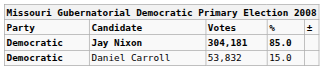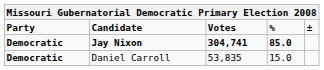 <table class="wikitable">
 <tr>
 <th colspan="5">Missouri Gubernatorial Democratic Primary Election 2008</th>
 </tr>
 <tr>
 <td><strong>Party</strong></td>
 <td><strong>Candidate</strong></td>
 <td><strong>Votes</strong></td>
 <td><strong>%</strong></td>
 <td><strong>±</strong></td>
 </tr>
 <tr>
 <td><strong>Democratic</strong></td>
 <td><strong>Jay Nixon</strong></td>
-<td><strong>304,181</strong></td>
+<td><strong>304,741</strong></td>
 <td><strong>85.0</strong></td>
 <td></td>
 </tr>
 <tr>
 <td><strong>Democratic</strong></td>
 <td>Daniel Carroll</td>
-<td>53,832</td>
+<td>53,835</td>
 <td>15.0</td>
 <td></td>
 </tr>
 </table>
